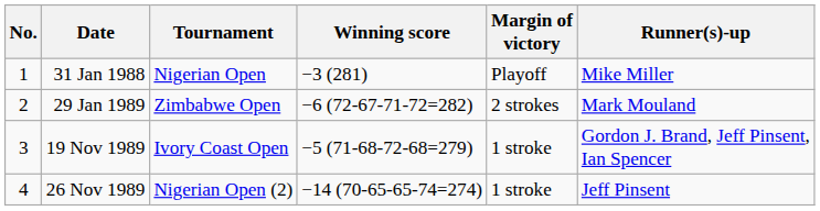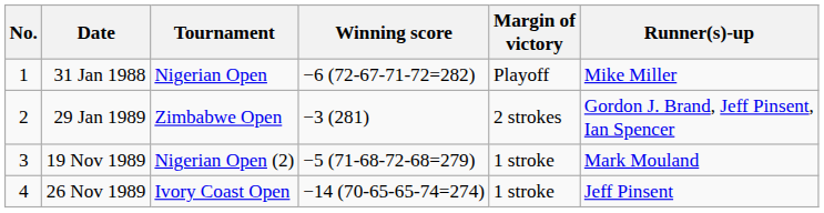 <table class="wikitable" style="font-size:95%;">
 <tr>
 <th>No.</th>
 <th>Date</th>
 <th>Tournament</th>
 <th>Winning score</th>
 <th>Margin of<br>victory</th>
 <th>Runner(s)-up</th>
 </tr>
 <tr>
 <td align=center>1</td>
 <td align=right>31 Jan 1988</td>
 <td><a href='#'>Nigerian Open</a></td>
-<td>−3 (281)</td>
+<td>−6 (72-67-71-72=282)</td>
 <td>Playoff</td>
 <td> <a href='#'>Mike Miller</a></td>
 </tr>
 <tr>
 <td align=center>2</td>
 <td align=right>29 Jan 1989</td>
 <td><a href='#'>Zimbabwe Open</a></td>
-<td>−6 (72-67-71-72=282)</td>
+<td>−3 (281)</td>
 <td>2 strokes</td>
-<td> <a href='#'>Mark Mouland</a></td>
+<td> <a href='#'>Gordon J. Brand</a>,  <a href='#'>Jeff Pinsent</a>,<br> <a href='#'>Ian Spencer</a></td>
 </tr>
 <tr>
 <td align=center>3</td>
 <td align=right>19 Nov 1989</td>
-<td><a href='#'>Ivory Coast Open</a></td>
+<td><a href='#'>Nigerian Open</a> (2)</td>
 <td>−5 (71-68-72-68=279)</td>
 <td>1 stroke</td>
-<td> <a href='#'>Gordon J. Brand</a>,  <a href='#'>Jeff Pinsent</a>,<br> <a href='#'>Ian Spencer</a></td>
+<td> <a href='#'>Mark Mouland</a></td>
 </tr>
 <tr>
 <td align=center>4</td>
 <td align=right>26 Nov 1989</td>
-<td><a href='#'>Nigerian Open</a> (2)</td>
+<td><a href='#'>Ivory Coast Open</a></td>
 <td>−14 (70-65-65-74=274)</td>
 <td>1 stroke</td>
 <td> <a href='#'>Jeff Pinsent</a></td>
 </tr>
 </table>
